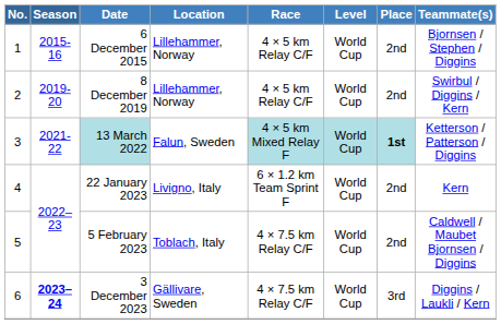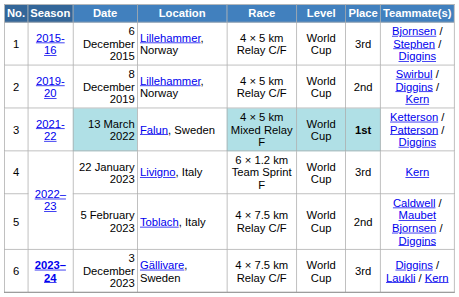 <table class="wikitable sortable" style="font-size:95%; text-align:center; border:gray solid 1px; background:#fff;">
 <tr style="background:#efefef;">
 <th style="background:#369; color:white;">No.</th>
 <th style="background:#369; color:white;">Season</th>
 <th style="background:#4180be; color:white; width:100px;">Date</th>
 <th style="background:#4180be; color:white; width:170px;">Location</th>
 <th style="background:#4180be; color:white; width:170px;">Race</th>
 <th style="background:#4180be; color:white; width:100px;">Level</th>
 <th style="background:#4180be; color:white;">Place</th>
 <th style="background:#4180be; color:white;">Teammate(s)</th>
 </tr>
 <tr>
 <td align=center>1</td>
 <td rowspan="1" style="text-align:center;"><a href='#'>2015-16</a></td>
 <td style="text-align:right;">6 December 2015</td>
 <td align=left> <a href='#'>Lillehammer</a>, Norway</td>
 <td>4 × 5 km Relay C/F</td>
 <td>World Cup</td>
-<td>2nd</td>
+<td>3rd</td>
 <td><a href='#'>Bjornsen</a> / <a href='#'>Stephen</a> / <a href='#'>Diggins</a></td>
 </tr>
 <tr>
 <td align=center>2</td>
 <td rowspan="1" style="text-align:center;"><a href='#'>2019-20</a></td>
 <td style="text-align:right;">8 December 2019</td>
 <td align=left> <a href='#'>Lillehammer</a>, Norway</td>
 <td>4 × 5 km Relay C/F</td>
 <td>World Cup</td>
 <td>2nd</td>
 <td><a href='#'>Swirbul</a> / <a href='#'>Diggins</a> / <a href='#'>Kern</a></td>
 </tr>
 <tr>
 <td align=center>3</td>
 <td rowspan="1" style="text-align:center;"><a href='#'>2021-22</a></td>
 <td bgcolor="#BOEOE6" style="text-align:right;">13 March 2022</td>
 <td align=left> <a href='#'>Falun</a>, Sweden</td>
 <td bgcolor="#BOEOE6">4 × 5 km Mixed Relay F</td>
 <td bgcolor="#BOEOE6">World Cup</td>
 <td bgcolor="#BOEOE6"><strong>1st</strong></td>
 <td><a href='#'>Ketterson</a> / <a href='#'>Patterson</a> / <a href='#'>Diggins</a></td>
 </tr>
 <tr>
 <td align=center>4</td>
 <td rowspan=2 align=center><a href='#'>2022–23</a></td>
 <td align=right>22 January 2023</td>
 <td align=left> <a href='#'>Livigno</a>, Italy</td>
 <td>6 × 1.2 km Team Sprint F</td>
 <td>World Cup</td>
-<td>2nd</td>
+<td>3rd</td>
 <td><a href='#'>Kern</a></td>
 </tr>
 <tr>
 <td align=center>5</td>
 <td align=right>5 February 2023</td>
 <td align=left> <a href='#'>Toblach</a>, Italy</td>
 <td>4 × 7.5 km Relay C/F</td>
 <td>World Cup</td>
 <td>2nd</td>
 <td><a href='#'>Caldwell</a> / <a href='#'>Maubet Bjornsen</a> / <a href='#'>Diggins</a></td>
 </tr>
 <tr>
 <td align=center>6</td>
 <td rowspan=1 align=center><strong><a href='#'>2023–24</a></strong></td>
 <td align=right>3 December 2023</td>
 <td align=left> <a href='#'>Gällivare</a>, Sweden</td>
 <td>4 × 7.5 km Relay C/F</td>
 <td>World Cup</td>
 <td>3rd</td>
 <td><a href='#'>Diggins</a> / <a href='#'>Laukli</a> / <a href='#'>Kern</a></td>
 </tr>
 <tr>
 </tr>
 </table>
